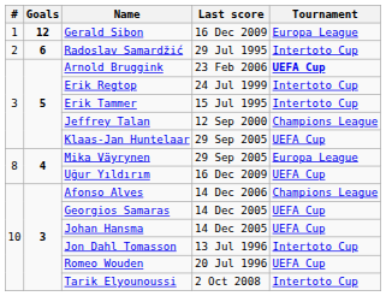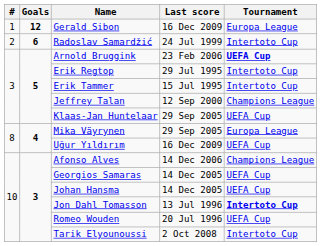 <table class="wikitable" style=text-align:left;>
 <tr>
 <th>#</th>
 <th>Goals</th>
 <th>Name</th>
 <th>Last score</th>
 <th>Tournament</th>
 </tr>
 <tr>
 <td align=center>1</td>
 <td align=center><strong>12</strong></td>
 <td> <a href='#'>Gerald Sibon</a></td>
 <td>16 Dec 2009</td>
 <td><a href='#'>Europa League</a></td>
 </tr>
 <tr>
 <td align=center>2</td>
 <td align=center><strong>6</strong></td>
 <td> <a href='#'>Radoslav Samardžić</a></td>
-<td>29 Jul 1995</td>
+<td>24 Jul 1999</td>
 <td><a href='#'>Intertoto Cup</a></td>
 </tr>
 <tr>
 <td rowspan="5" align=center>3</td>
 <td rowspan="5" align=center><strong>5</strong></td>
 <td> <a href='#'>Arnold Bruggink</a></td>
 <td>23 Feb 2006</td>
 <td><strong><a href='#'>UEFA Cup</a></strong></td>
 </tr>
 <tr>
 <td> <a href='#'>Erik Regtop</a></td>
-<td>24 Jul 1999</td>
+<td>29 Jul 1995</td>
 <td><a href='#'>Intertoto Cup</a></td>
 </tr>
 <tr>
 <td> <a href='#'>Erik Tammer</a></td>
 <td>15 Jul 1995</td>
 <td><a href='#'>Intertoto Cup</a></td>
 </tr>
 <tr>
 <td> <a href='#'>Jeffrey Talan</a></td>
 <td>12 Sep 2000</td>
 <td><a href='#'>Champions League</a></td>
 </tr>
 <tr>
 <td> <a href='#'>Klaas-Jan Huntelaar</a></td>
 <td>29 Sep 2005</td>
 <td><a href='#'>UEFA Cup</a></td>
 </tr>
 <tr>
 <td rowspan="2" align=center>8</td>
 <td rowspan="2" align=center><strong>4</strong></td>
 <td> <a href='#'>Mika Väyrynen</a></td>
 <td>29 Sep 2005</td>
 <td><a href='#'>Europa League</a></td>
 </tr>
 <tr>
 <td> <a href='#'>Uğur Yıldırım</a></td>
 <td>16 Dec 2009</td>
 <td><a href='#'>UEFA Cup</a></td>
 </tr>
 <tr>
 <td rowspan="6" align=center>10</td>
 <td rowspan="6" align=center><strong>3</strong></td>
 <td> <a href='#'>Afonso Alves</a></td>
 <td>14 Dec 2006</td>
 <td><a href='#'>Champions League</a></td>
 </tr>
 <tr>
 <td> <a href='#'>Georgios Samaras</a></td>
 <td>14 Dec 2005</td>
 <td><a href='#'>UEFA Cup</a></td>
 </tr>
 <tr>
 <td> <a href='#'>Johan Hansma</a></td>
 <td>14 Dec 2005</td>
 <td><a href='#'>UEFA Cup</a></td>
 </tr>
 <tr>
 <td> <a href='#'>Jon Dahl Tomasson</a></td>
 <td>13 Jul 1996</td>
-<td><a href='#'>Intertoto Cup</a></td>
+<td><strong><a href='#'>Intertoto Cup</a></strong></td>
 </tr>
 <tr>
 <td> <a href='#'>Romeo Wouden</a></td>
 <td>20 Jul 1996</td>
 <td><a href='#'>UEFA Cup</a></td>
 </tr>
 <tr>
 <td> <a href='#'>Tarik Elyounoussi</a></td>
 <td>2 Oct 2008</td>
 <td><a href='#'>Intertoto Cup</a></td>
 </tr>
 </table>
